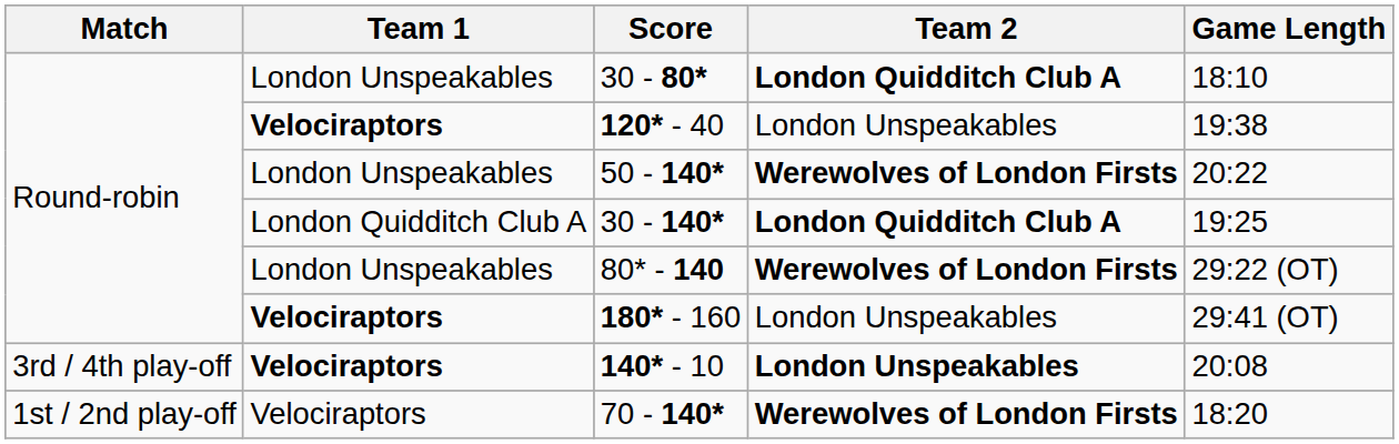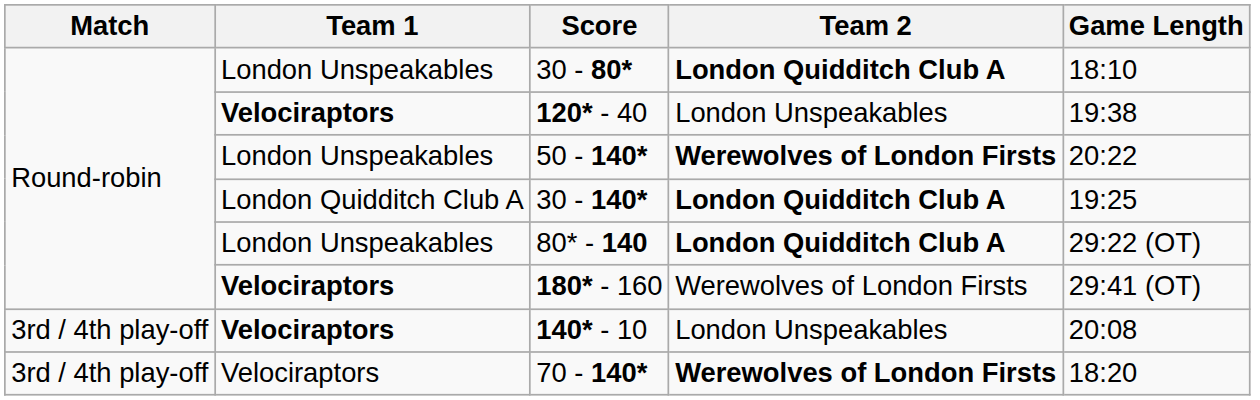 <table class="wikitable">
 <tr>
 <th>Match</th>
 <th>Team 1</th>
 <th>Score</th>
 <th>Team 2</th>
 <th>Game Length</th>
 </tr>
 <tr>
 <td rowspan="6">Round-robin</td>
 <td>London Unspeakables</td>
 <td>30 - <strong>80*</strong></td>
 <td><strong>London Quidditch Club A</strong></td>
 <td>18:10</td>
 </tr>
 <tr>
 <td><strong>Velociraptors</strong></td>
 <td><strong>120*</strong> - 40</td>
 <td>London Unspeakables</td>
 <td>19:38</td>
 </tr>
 <tr>
 <td>London Unspeakables</td>
 <td>50 - <strong>140*</strong></td>
 <td><strong>Werewolves of London Firsts</strong></td>
 <td>20:22</td>
 </tr>
 <tr>
 <td>London Quidditch Club A</td>
 <td>30 - <strong>140*</strong></td>
 <td><strong>London Quidditch Club A</strong></td>
 <td>19:25</td>
 </tr>
 <tr>
 <td>London Unspeakables</td>
 <td>80* - <strong>140</strong></td>
-<td><strong>Werewolves of London Firsts</strong></td>
+<td><strong>London Quidditch Club A</strong></td>
 <td>29:22 (OT)</td>
 </tr>
 <tr>
 <td><strong>Velociraptors</strong></td>
 <td><strong>180*</strong> - 160</td>
-<td>London Unspeakables</td>
+<td>Werewolves of London Firsts</td>
 <td>29:41 (OT)</td>
 </tr>
 <tr>
 <td>3rd / 4th play-off</td>
 <td><strong>Velociraptors</strong></td>
 <td><strong>140*</strong> - 10</td>
-<td><strong>London Unspeakables</strong></td>
+<td>London Unspeakables</td>
 <td>20:08</td>
 </tr>
 <tr>
-<td>1st / 2nd play-off</td>
+<td>3rd / 4th play-off</td>
 <td>Velociraptors</td>
 <td>70 - <strong>140*</strong></td>
 <td><strong>Werewolves of London Firsts</strong></td>
 <td>18:20</td>
 </tr>
 </table>
